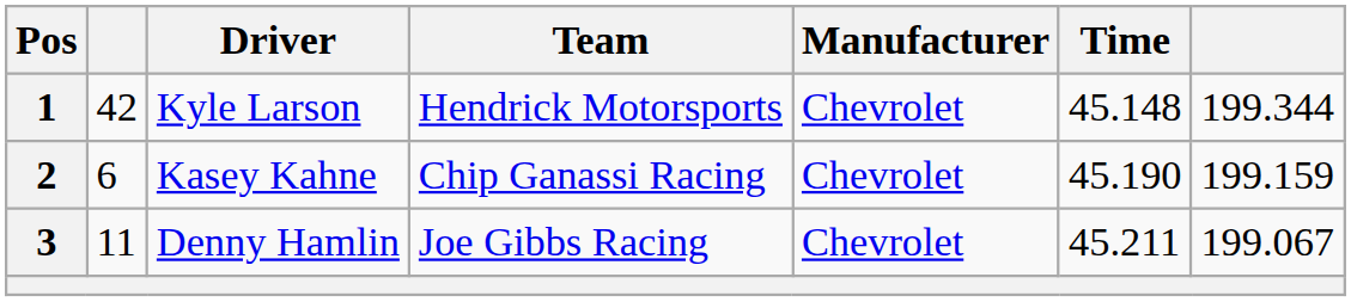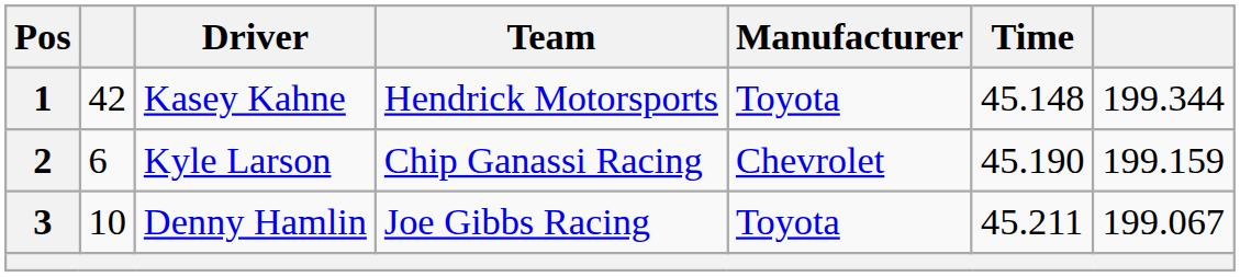 <table class="wikitable" style="font-size:95%">
 <tr>
 <th>Pos</th>
 <th></th>
 <th>Driver</th>
 <th>Team</th>
 <th>Manufacturer</th>
 <th>Time</th>
 <th></th>
 </tr>
 <tr>
 <th>1</th>
 <td>42</td>
-<td><a href='#'>Kyle Larson</a></td>
+<td><a href='#'>Kasey Kahne</a></td>
 <td><a href='#'>Hendrick Motorsports</a></td>
-<td><a href='#'>Chevrolet</a></td>
+<td><a href='#'>Toyota</a></td>
 <td>45.148</td>
 <td>199.344</td>
 </tr>
 <tr>
 <th>2</th>
 <td>6</td>
-<td><a href='#'>Kasey Kahne</a></td>
+<td><a href='#'>Kyle Larson</a></td>
 <td><a href='#'>Chip Ganassi Racing</a></td>
 <td><a href='#'>Chevrolet</a></td>
 <td>45.190</td>
 <td>199.159</td>
 </tr>
 <tr>
 <th>3</th>
-<td>11</td>
+<td>10</td>
 <td><a href='#'>Denny Hamlin</a></td>
 <td><a href='#'>Joe Gibbs Racing</a></td>
-<td><a href='#'>Chevrolet</a></td>
+<td><a href='#'>Toyota</a></td>
 <td>45.211</td>
 <td>199.067</td>
 </tr>
 <tr>
 <th colspan="7"></th>
 </tr>
 </table>
